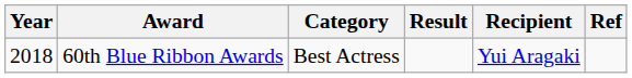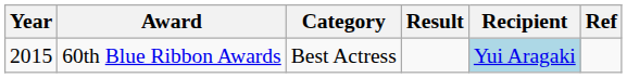 <table class="wikitable">
 <tr>
 <th>Year</th>
 <th>Award</th>
 <th>Category</th>
 <th>Result</th>
 <th>Recipient</th>
 <th>Ref</th>
 </tr>
 <tr>
-<td>2018</td>
+<td>2015</td>
 <td>60th <a href='#'>Blue Ribbon Awards</a></td>
 <td>Best Actress</td>
 <td></td>
-<td><a href='#'>Yui Aragaki</a></td>
+<td style="background: lightblue;"><a href='#'>Yui Aragaki</a></td>
 <td></td>
 </tr>
 </table>
